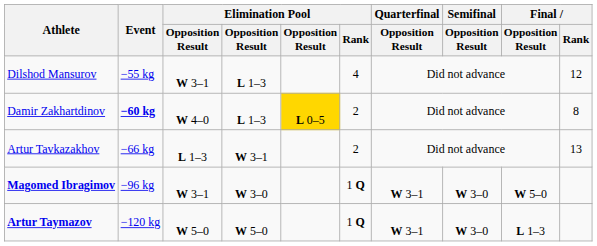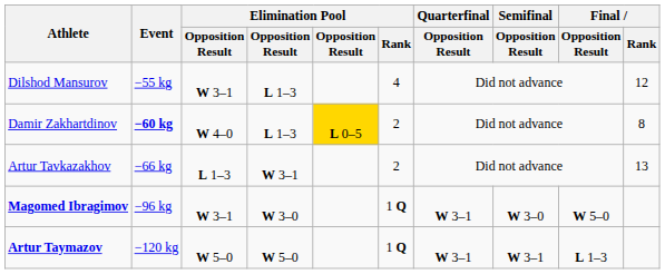 <table class="wikitable" style="font-size:90%">
 <tr>
 <th rowspan="2">Athlete</th>
 <th rowspan="2">Event</th>
 <th colspan=4>Elimination Pool</th>
 <th>Quarterfinal</th>
 <th>Semifinal</th>
 <th colspan=2>Final / </th>
 </tr>
 <tr style="font-size: 95%">
 <th>Opposition<br>Result</th>
 <th>Opposition<br>Result</th>
 <th>Opposition<br>Result</th>
 <th>Rank</th>
 <th>Opposition<br>Result</th>
 <th>Opposition<br>Result</th>
 <th>Opposition<br>Result</th>
 <th>Rank</th>
 </tr>
 <tr align=center>
 <td align=left><a href='#'>Dilshod Mansurov</a></td>
 <td align=left><a href='#'>−55 kg</a></td>
 <td><br><strong>W</strong> 3–1 <sup></sup></td>
 <td><br><strong>L</strong> 1–3 <sup></sup></td>
 <td></td>
 <td>4</td>
 <td colspan=3>Did not advance</td>
 <td>12</td>
 </tr>
 <tr align=center>
 <td align=left><a href='#'>Damir Zakhartdinov</a></td>
 <td align=left><strong><a href='#'>−60 kg</a></strong></td>
 <td><br><strong>W</strong> 4–0 <sup></sup></td>
 <td><br><strong>L</strong> 1–3 <sup></sup></td>
 <td style="background: gold;"><br><strong>L</strong> 0–5 <sup></sup></td>
 <td>2</td>
 <td colspan=3>Did not advance</td>
 <td>8</td>
 </tr>
 <tr align=center>
 <td align=left><a href='#'>Artur Tavkazakhov</a></td>
 <td align=left><a href='#'>−66 kg</a></td>
 <td><br><strong>L</strong> 1–3 <sup></sup></td>
 <td><br><strong>W</strong> 3–1 <sup></sup></td>
 <td></td>
 <td>2</td>
 <td colspan=3>Did not advance</td>
 <td>13</td>
 </tr>
 <tr align=center>
 <td align=left><strong><a href='#'>Magomed Ibragimov</a></strong></td>
 <td align=left><a href='#'>−96 kg</a></td>
 <td><br><strong>W</strong> 3–1 <sup></sup></td>
 <td><br><strong>W</strong> 3–0 <sup></sup></td>
 <td></td>
 <td>1 <strong>Q</strong></td>
 <td><br><strong>W</strong> 3–1 <sup></sup></td>
 <td><br><strong>W</strong> 3–0 <sup></sup></td>
 <td><br><strong>W</strong> 5–0 <sup></sup></td>
 <td></td>
 </tr>
 <tr align=center>
 <td align=left><strong><a href='#'>Artur Taymazov</a></strong></td>
 <td align=left><a href='#'>−120 kg</a></td>
 <td><br><strong>W</strong> 5–0 <sup></sup></td>
 <td><br><strong>W</strong> 5–0 <sup></sup></td>
 <td></td>
 <td>1 <strong>Q</strong></td>
 <td><br><strong>W</strong> 3–1 <sup></sup></td>
-<td><br><strong>W</strong> 3–0 <sup></sup></td>
+<td><br><strong>W</strong> 3–1 <sup></sup></td>
 <td><br><strong>L</strong> 1–3 <sup></sup></td>
 <td></td>
 </tr>
 </table>
